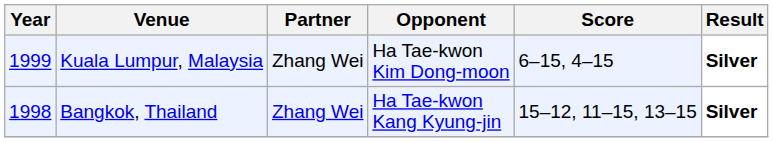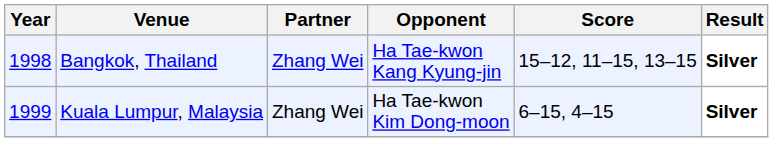 <table class="sortable wikitable" style="font-size: 90%;">
 <tr>
 <th>Year</th>
 <th>Venue</th>
 <th>Partner</th>
 <th>Opponent</th>
 <th>Score</th>
 <th>Result</th>
 </tr>
 <tr style="background:#ECF2FF">
+<td align="center"><a href='#'>1998</a></td>
+<td align="left"><a href='#'>Bangkok</a>, <a href='#'>Thailand</a></td>
+<td align="left"> <a href='#'>Zhang Wei</a></td>
+<td align="left"> <a href='#'>Ha Tae-kwon</a> <br>  <a href='#'>Kang Kyung-jin</a></td>
+<td align="left">15–12, 11–15, 13–15</td>
+<td style="text-align:left; background:white"> <strong>Silver</strong></td>
+</tr>
+<tr style="background:#ECF2FF">
 <td align="center"><a href='#'>1999</a></td>
 <td align="left"><a href='#'>Kuala Lumpur</a>, <a href='#'>Malaysia</a></td>
 <td align="left"> Zhang Wei</td>
 <td align="left"> Ha Tae-kwon <br>  <a href='#'>Kim Dong-moon</a></td>
 <td align="left">6–15, 4–15</td>
 <td style="text-align:left; background:white"> <strong>Silver</strong></td>
 </tr>
-<tr style="background:#ECF2FF">
-<td align="center"><a href='#'>1998</a></td>
-<td align="left"><a href='#'>Bangkok</a>, <a href='#'>Thailand</a></td>
-<td align="left"> <a href='#'>Zhang Wei</a></td>
-<td align="left"> <a href='#'>Ha Tae-kwon</a> <br>  <a href='#'>Kang Kyung-jin</a></td>
-<td align="left">15–12, 11–15, 13–15</td>
-<td style="text-align:left; background:white"> <strong>Silver</strong></td>
-</tr>
 <tr>
 </tr>
 </table>
